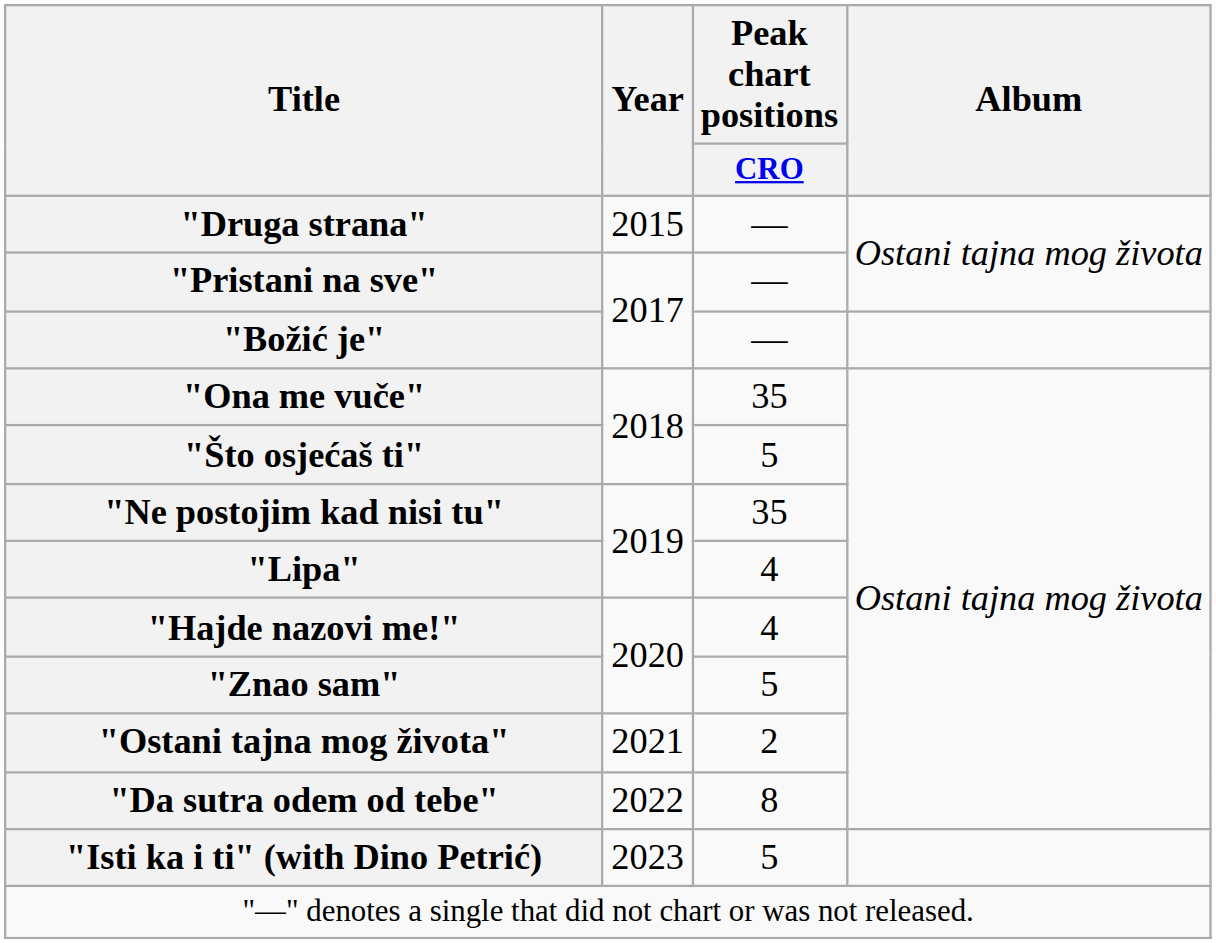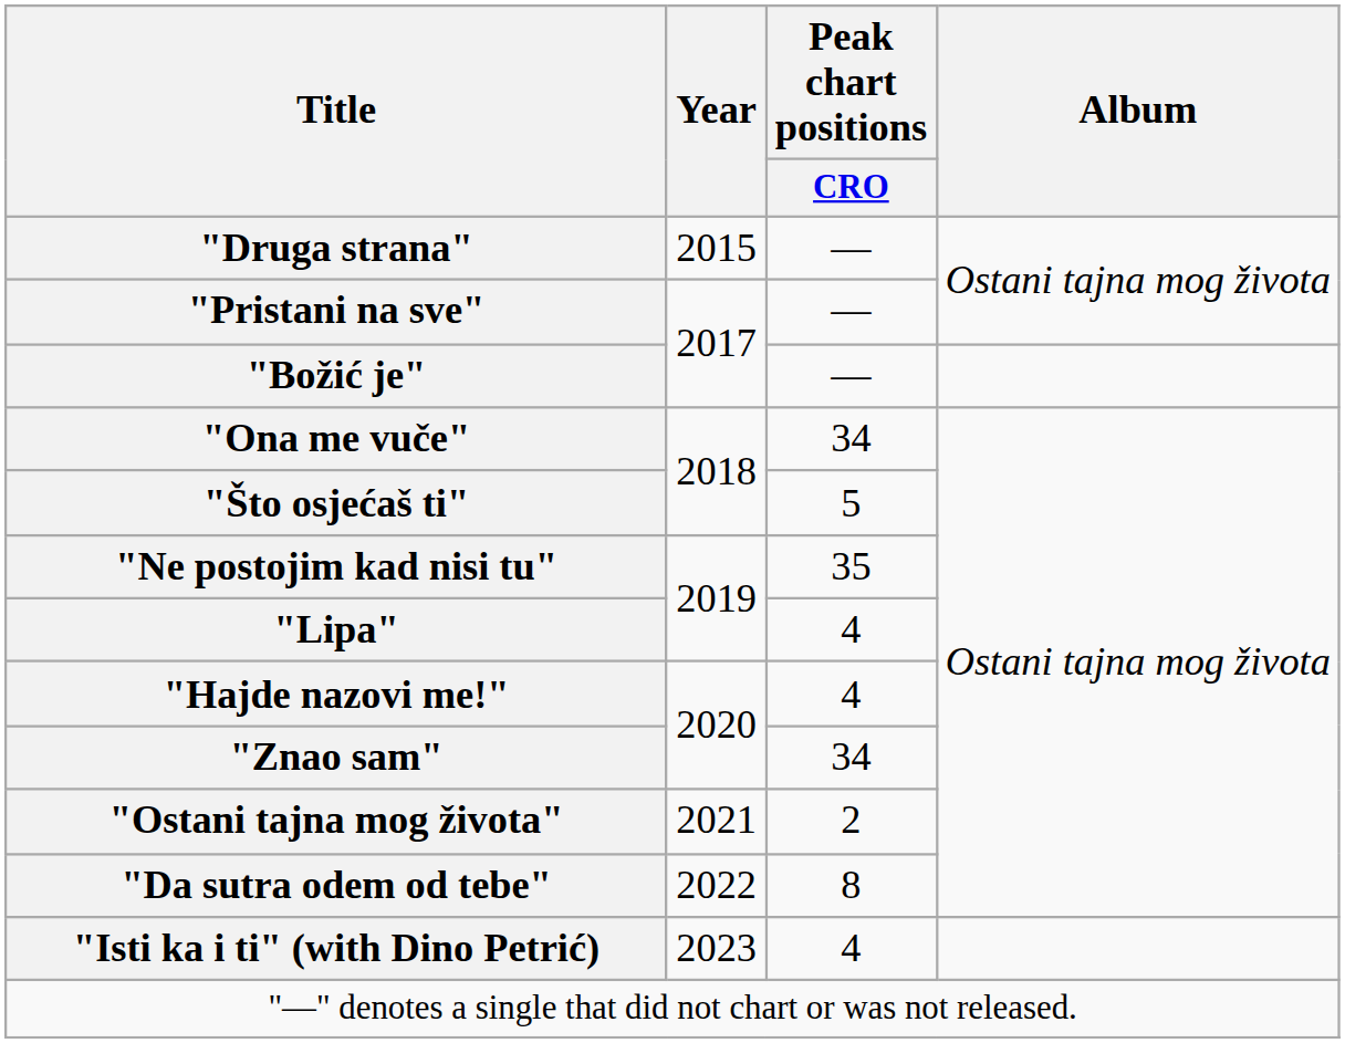 <table class="wikitable plainrowheaders" style="text-align:center;">
 <tr>
 <th scope="col" rowspan="2" style="width:16em;">Title</th>
 <th scope="col" rowspan="2" style="width:1em;">Year</th>
 <th scope="col" colspan="1">Peak chart positions</th>
 <th scope="col" rowspan="2">Album</th>
 </tr>
 <tr>
 <th scope="col" style="width:3em;font-size:85%;"><a href='#'>CRO</a><br></th>
 </tr>
 <tr>
 <th scope="row">"Druga strana"</th>
 <td rowspan="1">2015</td>
 <td>—</td>
 <td rowspan="2"><em>Ostani tajna mog života</em></td>
 </tr>
 <tr>
 <th scope="row">"Pristani na sve"</th>
 <td rowspan="2">2017</td>
 <td>—</td>
 </tr>
 <tr>
 <th scope="row">"Božić je"</th>
 <td>—</td>
 <td></td>
 </tr>
 <tr>
 <th scope="row">"Ona me vuče"</th>
 <td rowspan="2">2018</td>
-<td>35</td>
+<td>34</td>
 <td rowspan="8"><em>Ostani tajna mog života</em></td>
 </tr>
 <tr>
 <th scope="row">"Što osjećaš ti"</th>
 <td>5</td>
 </tr>
 <tr>
 <th scope="row">"Ne postojim kad nisi tu"</th>
 <td rowspan="2">2019</td>
 <td>35</td>
 </tr>
 <tr>
 <th scope="row">"Lipa"</th>
 <td>4</td>
 </tr>
 <tr>
 <th scope="row">"Hajde nazovi me!"</th>
 <td rowspan="2">2020</td>
 <td>4</td>
 </tr>
 <tr>
 <th scope="row">"Znao sam"</th>
-<td>5</td>
+<td>34</td>
 </tr>
 <tr>
 <th scope="row">"Ostani tajna mog života"</th>
 <td rowspan="1">2021</td>
 <td>2</td>
 </tr>
 <tr>
 <th scope="row">"Da sutra odem od tebe"</th>
 <td rowspan="1">2022</td>
 <td>8</td>
 </tr>
 <tr>
 <th scope="row">"Isti ka i ti" <span>(with Dino Petrić)</span></th>
 <td rowspan="1">2023</td>
-<td>5</td>
+<td>4</td>
 <td></td>
 </tr>
 <tr>
 <td colspan="20" style="text-align:center; font-size:85%;">"—" denotes a single that did not chart or was not released.</td>
 </tr>
 <tr>
 </tr>
 </table>
